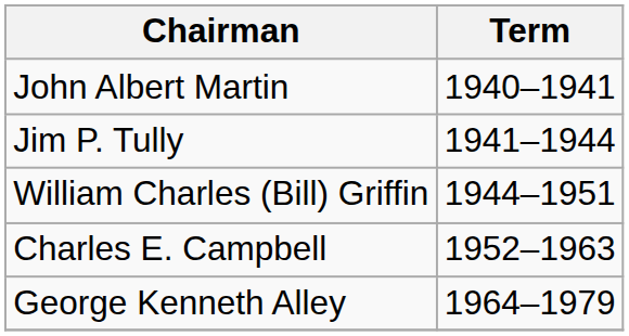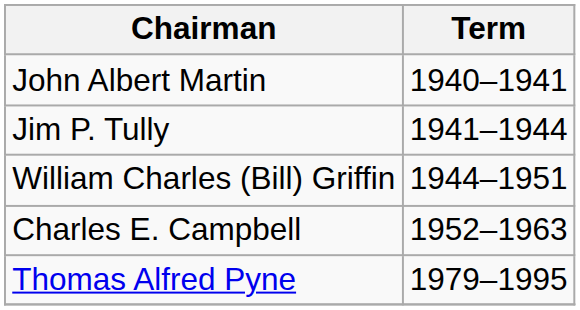 <table class="wikitable">
 <tr>
 <th>Chairman</th>
 <th>Term</th>
 </tr>
 <tr>
 <td>John Albert Martin</td>
 <td>1940–1941</td>
 </tr>
 <tr>
 <td>Jim P. Tully</td>
 <td>1941–1944</td>
 </tr>
 <tr>
 <td>William Charles (Bill) Griffin</td>
 <td>1944–1951</td>
 </tr>
 <tr>
 <td>Charles E. Campbell</td>
 <td>1952–1963</td>
 </tr>
 <tr>
-<td>George Kenneth Alley</td>
-<td>1964–1979</td>
+<td><a href='#'>Thomas Alfred Pyne</a></td>
+<td>1979–1995</td>
 </tr>
 <tr>
 </tr>
 </table>
